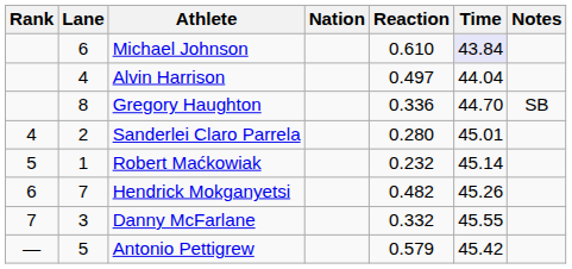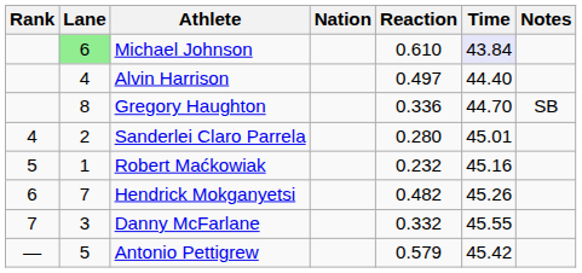 <table class="wikitable sortable" style="text-align:center">
 <tr>
 <th>Rank</th>
 <th>Lane</th>
 <th>Athlete</th>
 <th>Nation</th>
 <th>Reaction</th>
 <th>Time</th>
 <th>Notes</th>
 </tr>
 <tr>
 <td></td>
-<td align="center">6</td>
+<td align="center" style="background: lightgreen;">6</td>
 <td align="left"><a href='#'>Michael Johnson</a></td>
 <td align="left"></td>
 <td align="center">0.610</td>
 <td align="center" style="background: lavender;">43.84</td>
 <td align="center"></td>
 </tr>
 <tr>
 <td></td>
 <td align="center">4</td>
 <td align="left"><a href='#'>Alvin Harrison</a></td>
 <td align="left"></td>
 <td align="center">0.497</td>
-<td align="center">44.04</td>
+<td align="center">44.40</td>
 <td align="center"></td>
 </tr>
 <tr>
 <td></td>
 <td align="center">8</td>
 <td align="left"><a href='#'>Gregory Haughton</a></td>
 <td align="left"></td>
 <td align="center">0.336</td>
 <td align="center">44.70</td>
 <td align="center">SB</td>
 </tr>
 <tr>
 <td align="center">4</td>
 <td align="center">2</td>
 <td align="left"><a href='#'>Sanderlei Claro Parrela</a></td>
 <td align="left"></td>
 <td align="center">0.280</td>
 <td align="center">45.01</td>
 <td align="center"></td>
 </tr>
 <tr>
 <td align="center">5</td>
 <td align="center">1</td>
 <td align="left"><a href='#'>Robert Maćkowiak</a></td>
 <td align="left"></td>
 <td align="center">0.232</td>
-<td align="center">45.14</td>
+<td align="center">45.16</td>
 <td align="center"></td>
 </tr>
 <tr>
 <td align="center">6</td>
 <td align="center">7</td>
 <td align="left"><a href='#'>Hendrick Mokganyetsi</a></td>
 <td align="left"></td>
 <td align="center">0.482</td>
 <td align="center">45.26</td>
 <td align="center"></td>
 </tr>
 <tr>
 <td align="center">7</td>
 <td align="center">3</td>
 <td align="left"><a href='#'>Danny McFarlane</a></td>
 <td align="left"></td>
 <td align="center">0.332</td>
 <td align="center">45.55</td>
 <td align="center"></td>
 </tr>
 <tr>
 <td data-sort-value=8>—</td>
 <td align="center">5</td>
 <td align="left"><a href='#'>Antonio Pettigrew</a></td>
 <td align="left"></td>
 <td align="center">0.579</td>
 <td align="center">45.42 </td>
 <td align="center"></td>
 </tr>
 </table>
